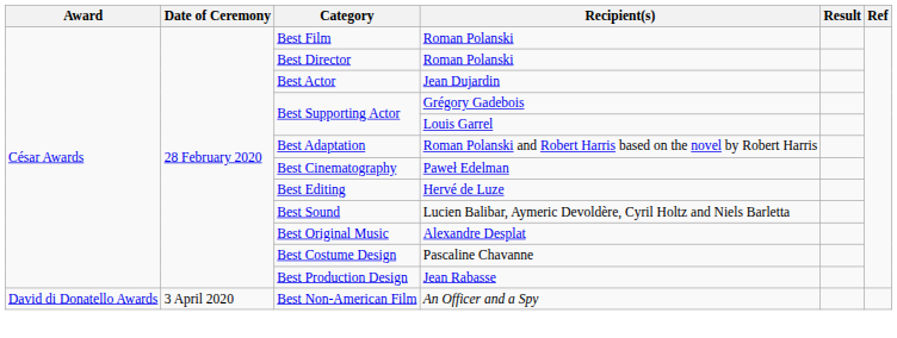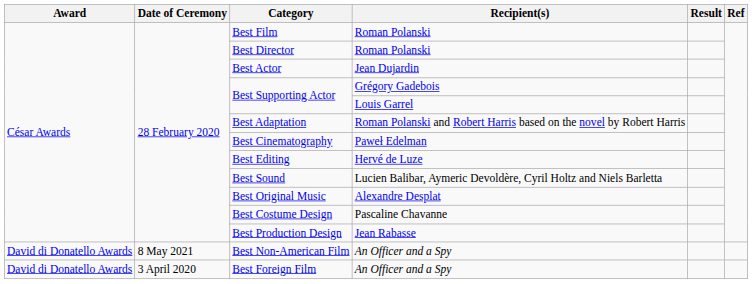 <table class="wikitable plainrowheaders sortable">
 <tr>
 <th scope="col">Award</th>
 <th scope="col">Date of Ceremony</th>
 <th scope="col">Category</th>
 <th scope="col">Recipient(s)</th>
 <th scope="col">Result</th>
 <th>Ref</th>
 </tr>
 <tr>
 <td rowspan="12"><a href='#'>César Awards</a></td>
 <td rowspan="12"><a href='#'>28 February 2020</a></td>
 <td><a href='#'>Best Film</a></td>
 <td><a href='#'>Roman Polanski</a></td>
 <td></td>
 <td rowspan="12"></td>
 </tr>
 <tr>
 <td><a href='#'>Best Director</a></td>
 <td><a href='#'>Roman Polanski</a></td>
 <td></td>
 </tr>
 <tr>
 <td><a href='#'>Best Actor</a></td>
 <td><a href='#'>Jean Dujardin</a></td>
 <td></td>
 </tr>
 <tr>
 <td rowspan="2"><a href='#'>Best Supporting Actor</a></td>
 <td><a href='#'>Grégory Gadebois</a></td>
 <td></td>
 </tr>
 <tr>
 <td><a href='#'>Louis Garrel</a></td>
 <td></td>
 </tr>
 <tr>
 <td><a href='#'>Best Adaptation</a></td>
 <td><a href='#'>Roman Polanski</a> and <a href='#'>Robert Harris</a> based on the <a href='#'>novel</a> by Robert Harris</td>
 <td></td>
 </tr>
 <tr>
 <td><a href='#'>Best Cinematography</a></td>
 <td><a href='#'>Paweł Edelman</a></td>
 <td></td>
 </tr>
 <tr>
 <td><a href='#'>Best Editing</a></td>
 <td><a href='#'>Hervé de Luze</a></td>
 <td></td>
 </tr>
 <tr>
 <td><a href='#'>Best Sound</a></td>
 <td>Lucien Balibar, Aymeric Devoldère, Cyril Holtz and Niels Barletta</td>
 <td></td>
 </tr>
 <tr>
 <td><a href='#'>Best Original Music</a></td>
 <td><a href='#'>Alexandre Desplat</a></td>
 <td></td>
 </tr>
 <tr>
 <td><a href='#'>Best Costume Design</a></td>
 <td>Pascaline Chavanne</td>
 <td></td>
 </tr>
 <tr>
 <td><a href='#'>Best Production Design</a></td>
 <td><a href='#'>Jean Rabasse</a></td>
 <td></td>
 </tr>
 <tr>
 <td><a href='#'>David di Donatello Awards</a></td>
-<td>3 April 2020</td>
+<td>8 May 2021</td>
 <td><a href='#'>Best Non-American Film</a></td>
 <td><em>An Officer and a Spy</em></td>
 <td></td>
 <td></td>
 </tr>
+<tr>
+<td><a href='#'>David di Donatello Awards</a></td>
+<td>3 April 2020</td>
+<td><a href='#'>Best Foreign Film</a></td>
+<td><em>An Officer and a Spy</em></td>
+<td></td>
+<td></td>
+</tr>
 </table>
